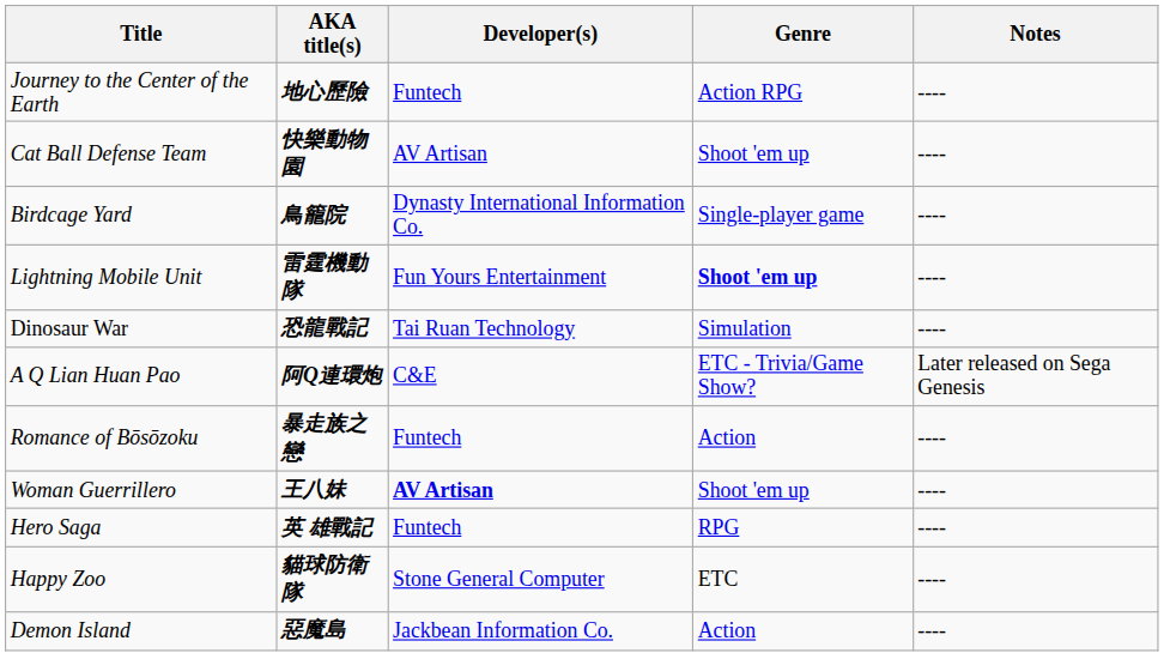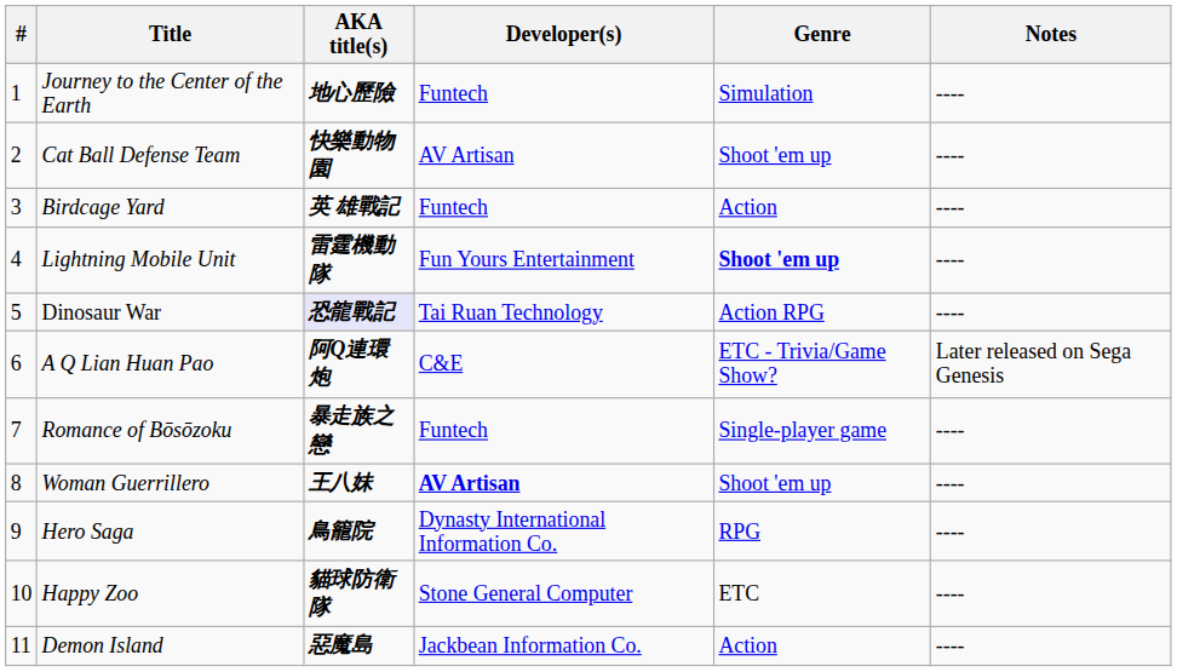 <table class="wikitable sortable">
 <tr>
+<th scope="col">#</th>
 <th scope="col">Title</th>
 <th scope="col">AKA title(s)</th>
 <th scope="col">Developer(s)</th>
 <th scope="col">Genre</th>
 <th scope="col">Notes</th>
 </tr>
 <tr>
+<td>1</td>
 <td><em>Journey to the Center of the Earth</em></td>
 <td><strong><em>地心歷險</em></strong></td>
 <td><a href='#'>Funtech</a></td>
-<td><a href='#'>Action RPG</a></td>
+<td><a href='#'>Simulation</a></td>
 <td>----</td>
 </tr>
 <tr>
+<td>2</td>
 <td><em>Cat Ball Defense Team</em></td>
 <td><strong><em>快樂動物園</em></strong></td>
 <td><a href='#'>AV Artisan</a></td>
 <td><a href='#'>Shoot 'em up</a></td>
 <td>----</td>
 </tr>
 <tr>
+<td>3</td>
 <td><em>Birdcage Yard</em></td>
-<td><strong><em>鳥籠院</em></strong></td>
-<td><a href='#'>Dynasty International Information Co.</a></td>
-<td><a href='#'>Single-player game</a></td>
+<td><strong><em>英 雄戰記</em></strong></td>
+<td><a href='#'>Funtech</a></td>
+<td><a href='#'>Action</a></td>
 <td>----</td>
 </tr>
 <tr>
+<td>4</td>
 <td><em>Lightning Mobile Unit</em></td>
 <td><strong><em>雷霆機動隊</em></strong></td>
 <td><a href='#'>Fun Yours Entertainment</a></td>
 <td><strong><a href='#'>Shoot 'em up</a></strong></td>
 <td>----</td>
 </tr>
 <tr>
+<td>5</td>
 <td>Dinosaur War</td>
-<td><strong><em>恐龍戰記</em></strong></td>
+<td style="background: lavender;"><strong><em>恐龍戰記</em></strong></td>
 <td><a href='#'>Tai Ruan Technology</a></td>
-<td><a href='#'>Simulation</a></td>
+<td><a href='#'>Action RPG</a></td>
 <td>----</td>
 </tr>
 <tr>
+<td>6</td>
 <td><em>A Q Lian Huan Pao</em></td>
 <td><strong><em>阿Q連環炮</em></strong></td>
 <td><a href='#'>C&E</a></td>
 <td><a href='#'>ETC - Trivia/Game Show?</a></td>
 <td>Later released on Sega Genesis</td>
 </tr>
 <tr>
+<td>7</td>
 <td><em>Romance of Bōsōzoku</em></td>
 <td><strong><em>暴走族之戀</em></strong></td>
 <td><a href='#'>Funtech</a></td>
-<td><a href='#'>Action</a></td>
+<td><a href='#'>Single-player game</a></td>
 <td>----</td>
 </tr>
 <tr>
+<td>8</td>
 <td><em>Woman Guerrillero</em></td>
 <td><strong><em>王八妹</em></strong></td>
 <td><strong><a href='#'>AV Artisan</a></strong></td>
 <td><a href='#'>Shoot 'em up</a></td>
 <td>----</td>
 </tr>
 <tr>
+<td>9</td>
 <td><em>Hero Saga</em></td>
-<td><strong><em>英 雄戰記</em></strong></td>
-<td><a href='#'>Funtech</a></td>
+<td><strong><em>鳥籠院</em></strong></td>
+<td><a href='#'>Dynasty International Information Co.</a></td>
 <td><a href='#'>RPG</a></td>
 <td>----</td>
 </tr>
 <tr>
+<td>10</td>
 <td><em>Happy Zoo</em></td>
 <td><strong><em>貓球防衛隊</em></strong></td>
 <td><a href='#'>Stone General Computer</a></td>
 <td>ETC</td>
 <td>----</td>
 </tr>
 <tr>
+<td>11</td>
 <td><em>Demon Island</em></td>
 <td><strong><em>惡魔島</em></strong></td>
 <td><a href='#'>Jackbean Information Co.</a></td>
 <td><a href='#'>Action</a></td>
 <td>----</td>
 </tr>
 </table>
